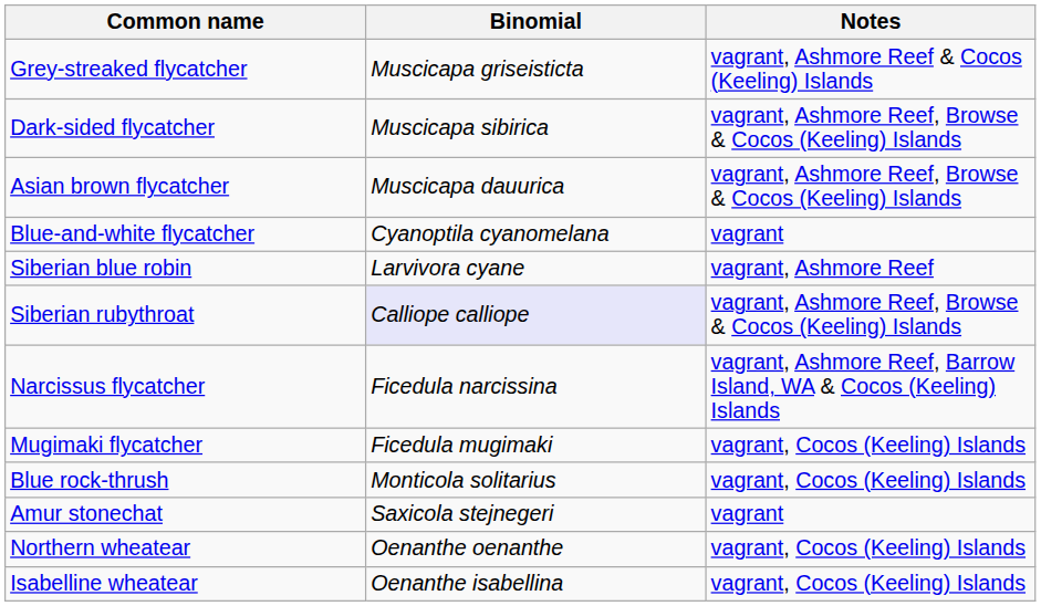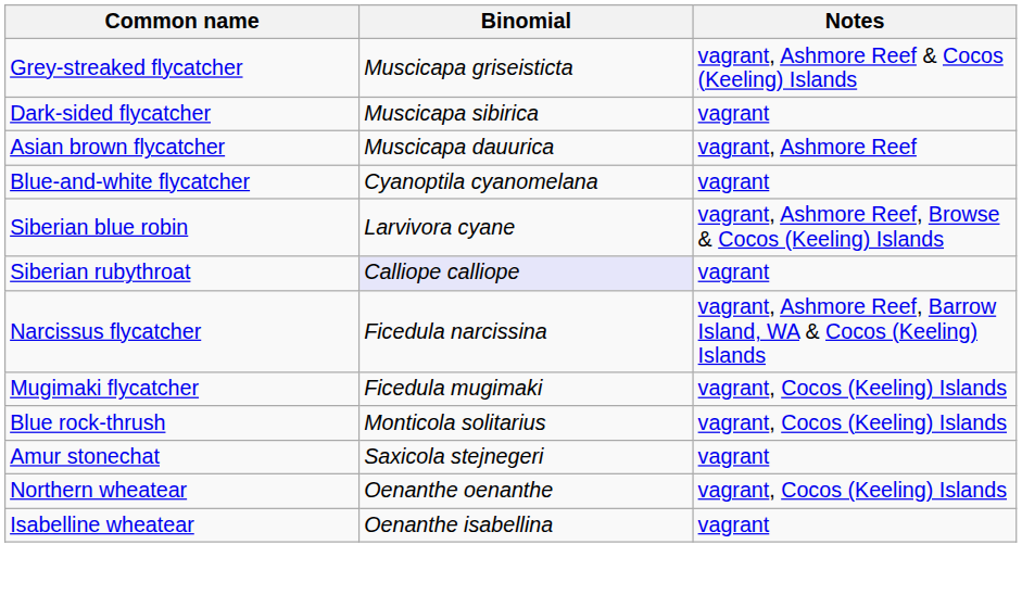 <table style="width:60%;" class="wikitable">
 <tr>
 <th width=35%>Common name</th>
 <th width=33%>Binomial</th>
 <th width=32%>Notes</th>
 </tr>
 <tr>
 <td><a href='#'>Grey-streaked flycatcher</a></td>
 <td><em>Muscicapa griseisticta</em></td>
 <td><a href='#'>vagrant</a>, <a href='#'>Ashmore Reef</a> & <a href='#'>Cocos (Keeling) Islands</a></td>
 </tr>
 <tr>
 <td><a href='#'>Dark-sided flycatcher</a></td>
 <td><em>Muscicapa sibirica</em></td>
-<td><a href='#'>vagrant</a>, <a href='#'>Ashmore Reef</a>, <a href='#'>Browse</a> & <a href='#'>Cocos (Keeling) Islands</a></td>
+<td><a href='#'>vagrant</a></td>
 </tr>
 <tr>
 <td><a href='#'>Asian brown flycatcher</a></td>
 <td><em>Muscicapa dauurica</em></td>
-<td><a href='#'>vagrant</a>, <a href='#'>Ashmore Reef</a>, <a href='#'>Browse</a> & <a href='#'>Cocos (Keeling) Islands</a></td>
+<td><a href='#'>vagrant</a>, <a href='#'>Ashmore Reef</a></td>
 </tr>
 <tr>
 <td><a href='#'>Blue-and-white flycatcher</a></td>
 <td><em>Cyanoptila cyanomelana</em></td>
 <td><a href='#'>vagrant</a></td>
 </tr>
 <tr>
 <td><a href='#'>Siberian blue robin</a></td>
 <td><em>Larvivora cyane</em></td>
-<td><a href='#'>vagrant</a>, <a href='#'>Ashmore Reef</a></td>
+<td><a href='#'>vagrant</a>, <a href='#'>Ashmore Reef</a>, <a href='#'>Browse</a> & <a href='#'>Cocos (Keeling) Islands</a></td>
 </tr>
 <tr>
 <td><a href='#'>Siberian rubythroat</a></td>
 <td style="background: lavender;"><em>Calliope calliope</em></td>
-<td><a href='#'>vagrant</a>, <a href='#'>Ashmore Reef</a>, <a href='#'>Browse</a> & <a href='#'>Cocos (Keeling) Islands</a></td>
+<td><a href='#'>vagrant</a></td>
 </tr>
 <tr>
 <td><a href='#'>Narcissus flycatcher</a></td>
 <td><em>Ficedula narcissina</em></td>
 <td><a href='#'>vagrant</a>, <a href='#'>Ashmore Reef</a>, <a href='#'>Barrow Island, WA</a> & <a href='#'>Cocos (Keeling) Islands</a></td>
 </tr>
 <tr>
 <td><a href='#'>Mugimaki flycatcher</a></td>
 <td><em>Ficedula mugimaki</em></td>
 <td><a href='#'>vagrant</a>, <a href='#'>Cocos (Keeling) Islands</a></td>
 </tr>
 <tr>
 <td><a href='#'>Blue rock-thrush</a></td>
 <td><em>Monticola solitarius</em></td>
 <td><a href='#'>vagrant</a>, <a href='#'>Cocos (Keeling) Islands</a></td>
 </tr>
 <tr>
 <td><a href='#'>Amur stonechat</a></td>
 <td><em>Saxicola stejnegeri</em></td>
 <td><a href='#'>vagrant</a></td>
 </tr>
 <tr>
 <td><a href='#'>Northern wheatear</a></td>
 <td><em>Oenanthe oenanthe</em></td>
 <td><a href='#'>vagrant</a>, <a href='#'>Cocos (Keeling) Islands</a></td>
 </tr>
 <tr>
 <td><a href='#'>Isabelline wheatear</a></td>
 <td><em>Oenanthe isabellina</em></td>
-<td><a href='#'>vagrant</a>, <a href='#'>Cocos (Keeling) Islands</a></td>
+<td><a href='#'>vagrant</a></td>
 </tr>
 </table>
